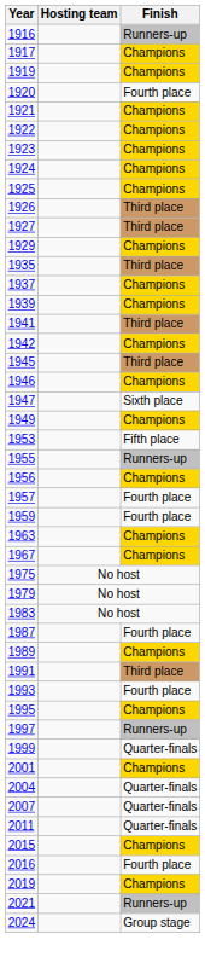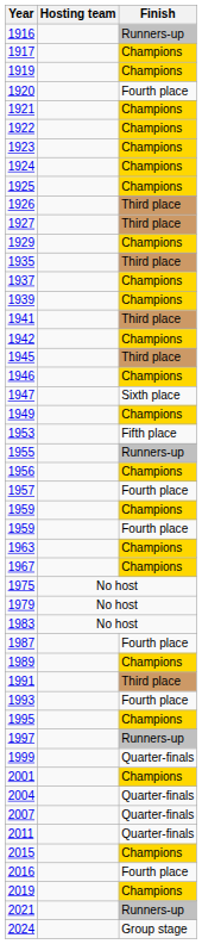 <table class="wikitable sortable">
 <tr>
 <th>Year</th>
 <th>Hosting team</th>
 <th>Finish</th>
 </tr>
 <tr>
 <td><a href='#'>1916</a></td>
 <td></td>
 <td bgcolor=Silver>Runners-up</td>
 </tr>
 <tr>
 <td><a href='#'>1917</a></td>
 <td></td>
 <td bgcolor=Gold>Champions</td>
 </tr>
 <tr>
 <td><a href='#'>1919</a></td>
 <td></td>
 <td bgcolor=Gold>Champions</td>
 </tr>
 <tr>
 <td><a href='#'>1920</a></td>
 <td></td>
 <td>Fourth place</td>
 </tr>
 <tr>
 <td><a href='#'>1921</a></td>
 <td></td>
 <td bgcolor=Gold>Champions</td>
 </tr>
 <tr>
 <td><a href='#'>1922</a></td>
 <td></td>
 <td bgcolor=Gold>Champions</td>
 </tr>
 <tr>
 <td><a href='#'>1923</a></td>
 <td></td>
 <td bgcolor=Gold>Champions</td>
 </tr>
 <tr>
 <td><a href='#'>1924</a></td>
 <td></td>
 <td bgcolor=Gold>Champions</td>
 </tr>
 <tr>
 <td><a href='#'>1925</a></td>
 <td></td>
 <td bgcolor=Gold>Champions</td>
 </tr>
 <tr>
 <td><a href='#'>1926</a></td>
 <td></td>
 <td bgcolor=#cc9966>Third place</td>
 </tr>
 <tr>
 <td><a href='#'>1927</a></td>
 <td></td>
 <td bgcolor=#cc9966>Third place</td>
 </tr>
 <tr>
 <td><a href='#'>1929</a></td>
 <td></td>
 <td bgcolor=Gold>Champions</td>
 </tr>
 <tr>
 <td><a href='#'>1935</a></td>
 <td></td>
 <td bgcolor=#cc9966>Third place</td>
 </tr>
 <tr>
 <td><a href='#'>1937</a></td>
 <td></td>
 <td bgcolor=Gold>Champions</td>
 </tr>
 <tr>
 <td><a href='#'>1939</a></td>
 <td></td>
 <td bgcolor=Gold>Champions</td>
 </tr>
 <tr>
 <td><a href='#'>1941</a></td>
 <td></td>
 <td bgcolor=#cc9966>Third place</td>
 </tr>
 <tr>
 <td><a href='#'>1942</a></td>
 <td></td>
 <td bgcolor=Gold>Champions</td>
 </tr>
 <tr>
 <td><a href='#'>1945</a></td>
 <td></td>
 <td bgcolor=#cc9966>Third place</td>
 </tr>
 <tr>
 <td><a href='#'>1946</a></td>
 <td></td>
 <td bgcolor=Gold>Champions</td>
 </tr>
 <tr>
 <td><a href='#'>1947</a></td>
 <td></td>
 <td>Sixth place</td>
 </tr>
 <tr>
 <td><a href='#'>1949</a></td>
 <td></td>
 <td bgcolor=Gold>Champions</td>
 </tr>
 <tr>
 <td><a href='#'>1953</a></td>
 <td></td>
 <td>Fifth place</td>
 </tr>
 <tr>
 <td><a href='#'>1955</a></td>
 <td></td>
 <td bgcolor=Silver>Runners-up</td>
 </tr>
 <tr>
 <td><a href='#'>1956</a></td>
 <td></td>
 <td bgcolor=Gold>Champions</td>
 </tr>
 <tr>
 <td><a href='#'>1957</a></td>
 <td></td>
 <td>Fourth place</td>
 </tr>
 <tr>
 <td><a href='#'>1959</a></td>
 <td></td>
+<td bgcolor=Gold>Champions</td>
+</tr>
+<tr>
+<td><a href='#'>1959</a></td>
+<td></td>
 <td>Fourth place</td>
 </tr>
 <tr>
 <td><a href='#'>1963</a></td>
 <td></td>
 <td bgcolor=Gold>Champions</td>
 </tr>
 <tr>
 <td><a href='#'>1967</a></td>
 <td></td>
 <td bgcolor=Gold>Champions</td>
 </tr>
 <tr>
 <td><a href='#'>1975</a></td>
 <td colspan=2 align=center>No host</td>
 </tr>
 <tr>
 <td><a href='#'>1979</a></td>
 <td colspan=2 align=center>No host</td>
 </tr>
 <tr>
 <td><a href='#'>1983</a></td>
 <td colspan=2 align=center>No host</td>
 </tr>
 <tr>
 <td><a href='#'>1987</a></td>
 <td></td>
 <td>Fourth place</td>
 </tr>
 <tr>
 <td><a href='#'>1989</a></td>
 <td></td>
 <td bgcolor=Gold>Champions</td>
 </tr>
 <tr>
 <td><a href='#'>1991</a></td>
 <td></td>
 <td bgcolor=#cc9966>Third place</td>
 </tr>
 <tr>
 <td><a href='#'>1993</a></td>
 <td></td>
 <td>Fourth place</td>
 </tr>
 <tr>
 <td><a href='#'>1995</a></td>
 <td></td>
 <td bgcolor=Gold>Champions</td>
 </tr>
 <tr>
 <td><a href='#'>1997</a></td>
 <td></td>
 <td bgcolor=Silver>Runners-up</td>
 </tr>
 <tr>
 <td><a href='#'>1999</a></td>
 <td></td>
 <td>Quarter-finals</td>
 </tr>
 <tr>
 <td><a href='#'>2001</a></td>
 <td></td>
 <td bgcolor=Gold>Champions</td>
 </tr>
 <tr>
 <td><a href='#'>2004</a></td>
 <td></td>
 <td>Quarter-finals</td>
 </tr>
 <tr>
 <td><a href='#'>2007</a></td>
 <td></td>
 <td>Quarter-finals</td>
 </tr>
 <tr>
 <td><a href='#'>2011</a></td>
 <td></td>
 <td>Quarter-finals</td>
 </tr>
 <tr>
 <td><a href='#'>2015</a></td>
 <td></td>
 <td bgcolor=Gold>Champions</td>
 </tr>
 <tr>
 <td><a href='#'>2016</a></td>
 <td></td>
 <td>Fourth place</td>
 </tr>
 <tr>
 <td><a href='#'>2019</a></td>
 <td></td>
 <td bgcolor=Gold>Champions</td>
 </tr>
 <tr>
 <td><a href='#'>2021</a></td>
 <td></td>
 <td bgcolor=Silver>Runners-up</td>
 </tr>
 <tr>
 <td><a href='#'>2024</a></td>
 <td></td>
 <td>Group stage</td>
 </tr>
 </table>
